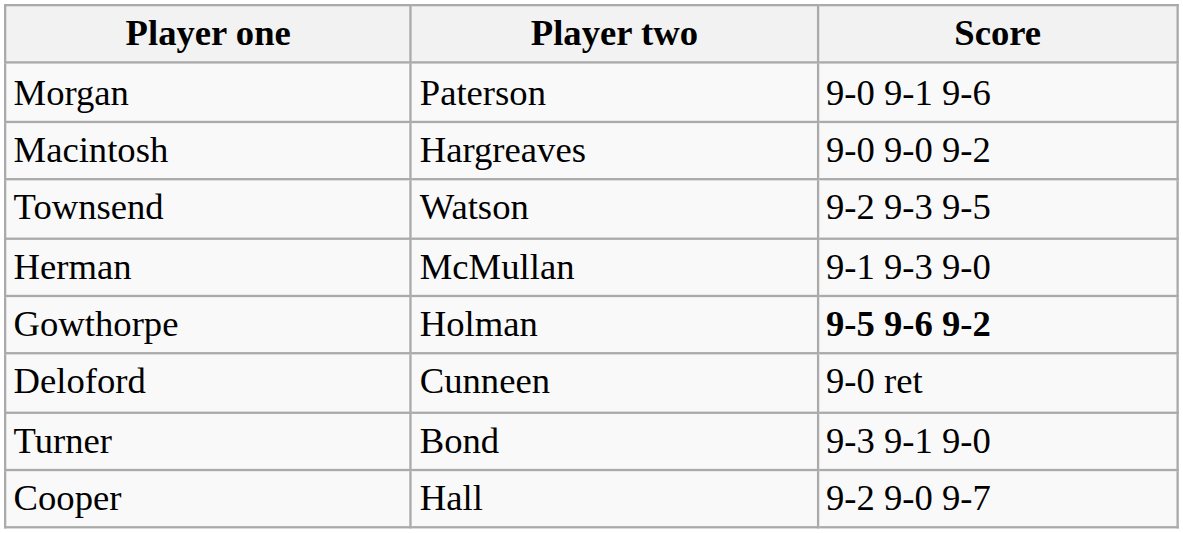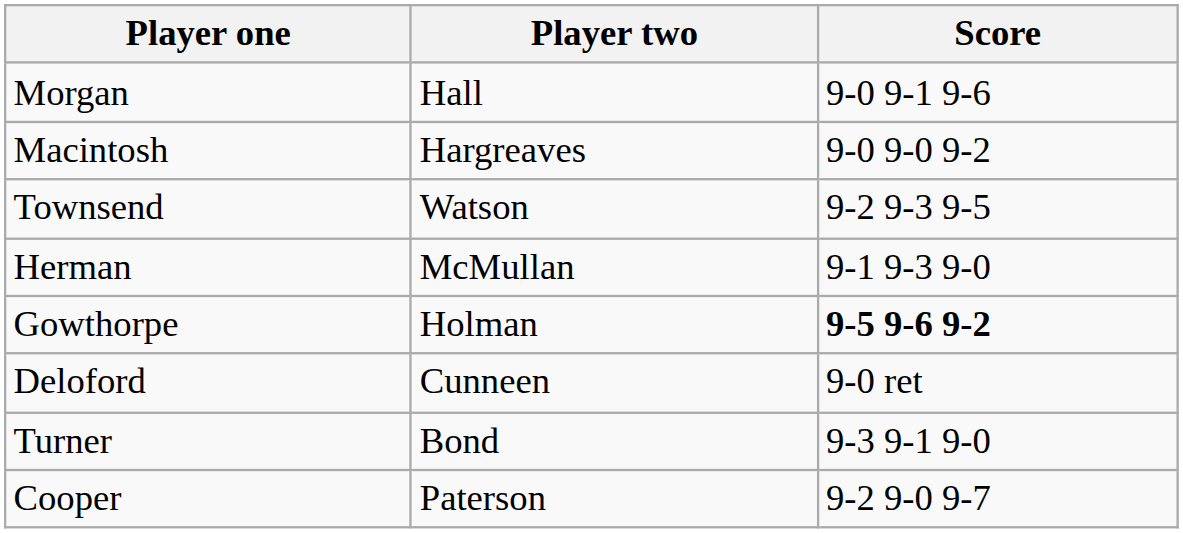 <table class="wikitable">
 <tr>
 <th width=170>Player one</th>
 <th width=170>Player two</th>
 <th width=150>Score</th>
 </tr>
 <tr>
 <td> Morgan</td>
-<td> Paterson</td>
+<td> Hall</td>
 <td>9-0 9-1 9-6</td>
 </tr>
 <tr>
 <td> Macintosh</td>
 <td> Hargreaves</td>
 <td>9-0 9-0 9-2</td>
 </tr>
 <tr>
 <td> Townsend</td>
 <td> Watson</td>
 <td>9-2 9-3 9-5</td>
 </tr>
 <tr>
 <td> Herman</td>
 <td> McMullan</td>
 <td>9-1 9-3 9-0</td>
 </tr>
 <tr>
 <td> Gowthorpe</td>
 <td> Holman</td>
 <td><strong>9-5 9-6 9-2</strong></td>
 </tr>
 <tr>
 <td> Deloford</td>
 <td> Cunneen</td>
 <td>9-0 ret</td>
 </tr>
 <tr>
 <td> Turner</td>
 <td> Bond</td>
 <td>9-3 9-1 9-0</td>
 </tr>
 <tr>
 <td> Cooper</td>
-<td> Hall</td>
+<td> Paterson</td>
 <td>9-2 9-0 9-7</td>
 </tr>
 </table>
